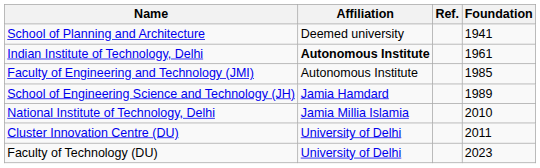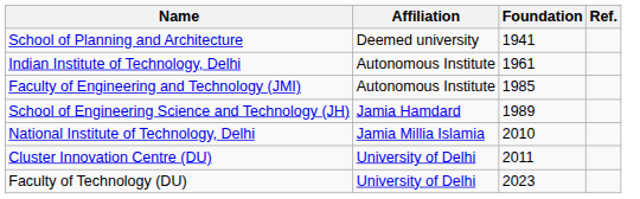 <table class="wikitable sortable">
 <tr>
 <th>Name</th>
 <th>Affiliation</th>
+<th>Foundation</th>
 <th>Ref.</th>
-<th>Foundation</th>
 </tr>
 <tr>
 <td><a href='#'>School of Planning and Architecture</a></td>
 <td>Deemed university</td>
+<td>1941</td>
 <td></td>
-<td>1941</td>
 </tr>
 <tr>
 <td><a href='#'>Indian Institute of Technology, Delhi</a></td>
-<td><strong>Autonomous Institute</strong></td>
+<td>Autonomous Institute</td>
+<td>1961</td>
 <td></td>
-<td>1961</td>
 </tr>
 <tr>
 <td><a href='#'>Faculty of Engineering and Technology (JMI)</a></td>
 <td>Autonomous Institute</td>
+<td>1985</td>
 <td></td>
-<td>1985</td>
 </tr>
 <tr>
 <td><a href='#'>School of Engineering Science and Technology (JH)</a></td>
 <td><a href='#'>Jamia Hamdard</a></td>
+<td>1989</td>
 <td></td>
-<td>1989</td>
 </tr>
 <tr>
 <td><a href='#'>National Institute of Technology, Delhi</a></td>
 <td><a href='#'>Jamia Millia Islamia</a></td>
+<td>2010</td>
 <td></td>
-<td>2010</td>
 </tr>
 <tr>
 <td><a href='#'>Cluster Innovation Centre (DU)</a></td>
 <td><a href='#'>University of Delhi</a></td>
+<td>2011</td>
 <td></td>
-<td>2011</td>
 </tr>
 <tr>
 <td>Faculty of Technology (DU)</td>
 <td><a href='#'>University of Delhi</a></td>
+<td>2023</td>
 <td></td>
-<td>2023</td>
 </tr>
 </table>
